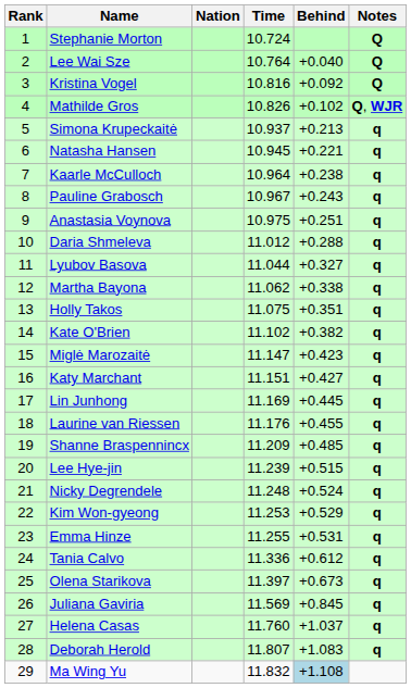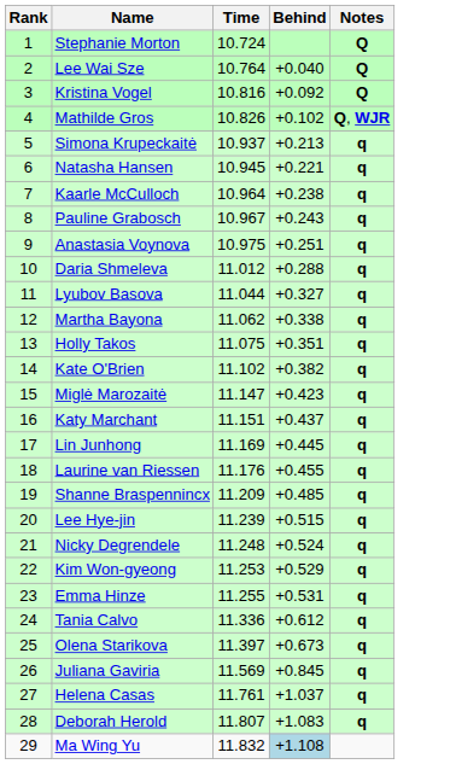 <table class="wikitable sortable" style="text-align:center">
 <tr>
 <th>Rank</th>
 <th>Name</th>
-<th>Nation</th>
 <th>Time</th>
 <th>Behind</th>
 <th>Notes</th>
 </tr>
 <tr bgcolor=bbffbb>
 <td>1</td>
 <td align=left><a href='#'>Stephanie Morton</a></td>
-<td align=left></td>
 <td>10.724</td>
 <td></td>
 <td><strong>Q</strong></td>
 </tr>
 <tr bgcolor=bbffbb>
 <td>2</td>
 <td align=left><a href='#'>Lee Wai Sze</a></td>
-<td align=left></td>
 <td>10.764</td>
 <td>+0.040</td>
 <td><strong>Q</strong></td>
 </tr>
 <tr bgcolor=bbffbb>
 <td>3</td>
 <td align=left><a href='#'>Kristina Vogel</a></td>
-<td align=left></td>
 <td>10.816</td>
 <td>+0.092</td>
 <td><strong>Q</strong></td>
 </tr>
 <tr bgcolor=bbffbb>
 <td>4</td>
 <td align=left><a href='#'>Mathilde Gros</a></td>
-<td align=left></td>
 <td>10.826</td>
 <td>+0.102</td>
 <td><strong>Q</strong>, <strong><a href='#'>WJR</a></strong></td>
 </tr>
 <tr bgcolor=ccffcc>
 <td>5</td>
 <td align=left><a href='#'>Simona Krupeckaitė</a></td>
-<td align=left></td>
 <td>10.937</td>
 <td>+0.213</td>
 <td><strong>q</strong></td>
 </tr>
 <tr bgcolor=ccffcc>
 <td>6</td>
 <td align=left><a href='#'>Natasha Hansen</a></td>
-<td align=left></td>
 <td>10.945</td>
 <td>+0.221</td>
 <td><strong>q</strong></td>
 </tr>
 <tr bgcolor=ccffcc>
 <td>7</td>
 <td align=left><a href='#'>Kaarle McCulloch</a></td>
-<td align=left></td>
 <td>10.964</td>
 <td>+0.238</td>
 <td><strong>q</strong></td>
 </tr>
 <tr bgcolor=ccffcc>
 <td>8</td>
 <td align=left><a href='#'>Pauline Grabosch</a></td>
-<td align=left></td>
 <td>10.967</td>
 <td>+0.243</td>
 <td><strong>q</strong></td>
 </tr>
 <tr bgcolor=ccffcc>
 <td>9</td>
 <td align=left><a href='#'>Anastasia Voynova</a></td>
-<td align=left></td>
 <td>10.975</td>
 <td>+0.251</td>
 <td><strong>q</strong></td>
 </tr>
 <tr bgcolor=ccffcc>
 <td>10</td>
 <td align=left><a href='#'>Daria Shmeleva</a></td>
-<td align=left></td>
 <td>11.012</td>
 <td>+0.288</td>
 <td><strong>q</strong></td>
 </tr>
 <tr bgcolor=ccffcc>
 <td>11</td>
 <td align=left><a href='#'>Lyubov Basova</a></td>
-<td align=left></td>
 <td>11.044</td>
 <td>+0.327</td>
 <td><strong>q</strong></td>
 </tr>
 <tr bgcolor=ccffcc>
 <td>12</td>
 <td align=left><a href='#'>Martha Bayona</a></td>
-<td align=left></td>
 <td>11.062</td>
 <td>+0.338</td>
 <td><strong>q</strong></td>
 </tr>
 <tr bgcolor=ccffcc>
 <td>13</td>
 <td align=left><a href='#'>Holly Takos</a></td>
-<td align=left></td>
 <td>11.075</td>
 <td>+0.351</td>
 <td><strong>q</strong></td>
 </tr>
 <tr bgcolor=ccffcc>
 <td>14</td>
 <td align=left><a href='#'>Kate O'Brien</a></td>
-<td align=left></td>
 <td>11.102</td>
 <td>+0.382</td>
 <td><strong>q</strong></td>
 </tr>
 <tr bgcolor=ccffcc>
 <td>15</td>
 <td align=left><a href='#'>Miglė Marozaitė</a></td>
-<td align=left></td>
 <td>11.147</td>
 <td>+0.423</td>
 <td><strong>q</strong></td>
 </tr>
 <tr bgcolor=ccffcc>
 <td>16</td>
 <td align=left><a href='#'>Katy Marchant</a></td>
-<td align=left></td>
 <td>11.151</td>
-<td>+0.427</td>
+<td>+0.437</td>
 <td><strong>q</strong></td>
 </tr>
 <tr bgcolor=ccffcc>
 <td>17</td>
 <td align=left><a href='#'>Lin Junhong</a></td>
-<td align=left></td>
 <td>11.169</td>
 <td>+0.445</td>
 <td><strong>q</strong></td>
 </tr>
 <tr bgcolor=ccffcc>
 <td>18</td>
 <td align=left><a href='#'>Laurine van Riessen</a></td>
-<td align=left></td>
 <td>11.176</td>
 <td>+0.455</td>
 <td><strong>q</strong></td>
 </tr>
 <tr bgcolor=ccffcc>
 <td>19</td>
 <td align=left><a href='#'>Shanne Braspennincx</a></td>
-<td align=left></td>
 <td>11.209</td>
 <td>+0.485</td>
 <td><strong>q</strong></td>
 </tr>
 <tr bgcolor=ccffcc>
 <td>20</td>
 <td align=left><a href='#'>Lee Hye-jin</a></td>
-<td align=left></td>
 <td>11.239</td>
 <td>+0.515</td>
 <td><strong>q</strong></td>
 </tr>
 <tr bgcolor=ccffcc>
 <td>21</td>
 <td align=left><a href='#'>Nicky Degrendele</a></td>
-<td align=left></td>
 <td>11.248</td>
 <td>+0.524</td>
 <td><strong>q</strong></td>
 </tr>
 <tr bgcolor=ccffcc>
 <td>22</td>
 <td align=left><a href='#'>Kim Won-gyeong</a></td>
-<td align=left></td>
 <td>11.253</td>
 <td>+0.529</td>
 <td><strong>q</strong></td>
 </tr>
 <tr bgcolor=ccffcc>
 <td>23</td>
 <td align=left><a href='#'>Emma Hinze</a></td>
-<td align=left></td>
 <td>11.255</td>
 <td>+0.531</td>
 <td><strong>q</strong></td>
 </tr>
 <tr bgcolor=ccffcc>
 <td>24</td>
 <td align=left><a href='#'>Tania Calvo</a></td>
-<td align=left></td>
 <td>11.336</td>
 <td>+0.612</td>
 <td><strong>q</strong></td>
 </tr>
 <tr bgcolor=ccffcc>
 <td>25</td>
 <td align=left><a href='#'>Olena Starikova</a></td>
-<td align=left></td>
 <td>11.397</td>
 <td>+0.673</td>
 <td><strong>q</strong></td>
 </tr>
 <tr bgcolor=ccffcc>
 <td>26</td>
 <td align=left><a href='#'>Juliana Gaviria</a></td>
-<td align=left></td>
 <td>11.569</td>
 <td>+0.845</td>
 <td><strong>q</strong></td>
 </tr>
 <tr bgcolor=ccffcc>
 <td>27</td>
 <td align=left><a href='#'>Helena Casas</a></td>
-<td align=left></td>
-<td>11.760</td>
+<td>11.761</td>
 <td>+1.037</td>
 <td><strong>q</strong></td>
 </tr>
 <tr bgcolor=ccffcc>
 <td>28</td>
 <td align=left><a href='#'>Deborah Herold</a></td>
-<td align=left></td>
 <td>11.807</td>
 <td>+1.083</td>
 <td><strong>q</strong></td>
 </tr>
 <tr>
 <td>29</td>
 <td align=left><a href='#'>Ma Wing Yu</a></td>
-<td align=left></td>
 <td>11.832</td>
 <td style="background: lightblue;">+1.108</td>
 <td></td>
 </tr>
 </table>
